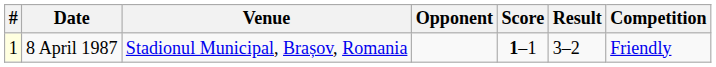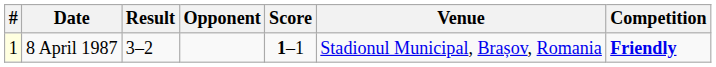 <table class="wikitable">
 <tr>
 <th>#</th>
 <th>Date</th>
-<th>Venue</th>
+<th>Result</th>
 <th>Opponent</th>
 <th>Score</th>
-<th>Result</th>
+<th>Venue</th>
 <th>Competition</th>
 </tr>
 <tr>
 <td style="background: lightyellow;">1</td>
 <td>8 April 1987</td>
-<td><a href='#'>Stadionul Municipal</a>, <a href='#'>Brașov</a>, <a href='#'>Romania</a></td>
+<td>3–2</td>
 <td></td>
 <td align="center"><strong>1</strong>–1</td>
-<td>3–2</td>
-<td><a href='#'>Friendly</a></td>
+<td><a href='#'>Stadionul Municipal</a>, <a href='#'>Brașov</a>, <a href='#'>Romania</a></td>
+<td><strong><a href='#'>Friendly</a></strong></td>
 </tr>
 </table>
